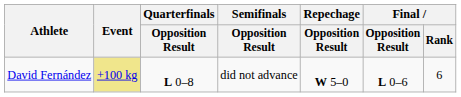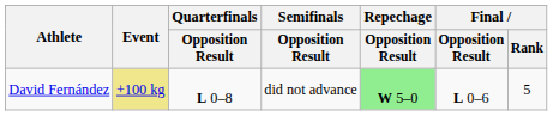 <table class="wikitable" style="text-align:center; font-size:90%">
 <tr>
 <th rowspan=2>Athlete</th>
 <th rowspan=2>Event</th>
 <th>Quarterfinals</th>
 <th>Semifinals</th>
 <th>Repechage</th>
 <th colspan=2>Final / </th>
 </tr>
 <tr style="font-size:95%">
 <th>Opposition<br>Result</th>
 <th>Opposition<br>Result</th>
 <th>Opposition<br>Result</th>
 <th>Opposition<br>Result</th>
 <th>Rank</th>
 </tr>
 <tr>
 <td align=left><a href='#'>David Fernández</a></td>
 <td align=left style="background: khaki;"><a href='#'>+100 kg</a></td>
 <td><br><strong>L</strong> 0–8</td>
 <td>did not advance</td>
-<td><br><strong>W</strong> 5–0</td>
+<td style="background: lightgreen;"><br><strong>W</strong> 5–0</td>
 <td><br><strong>L</strong> 0–6</td>
-<td>6</td>
+<td>5</td>
 </tr>
 </table>
